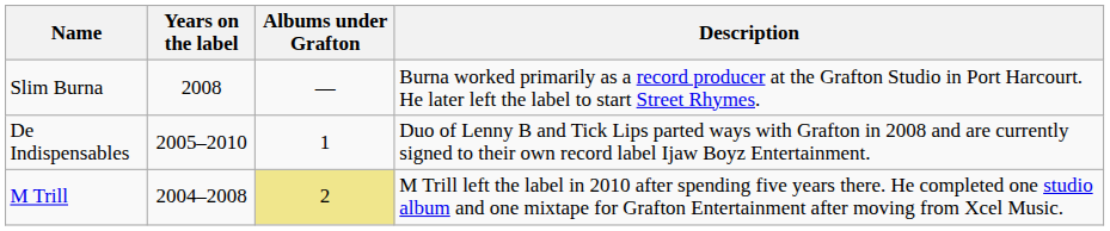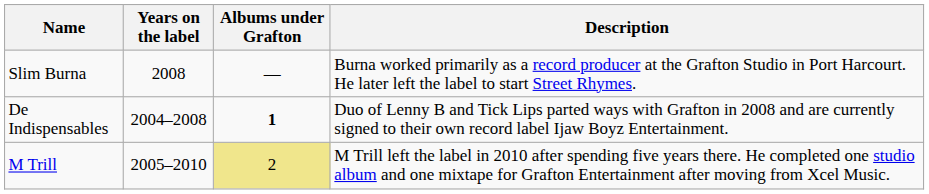 <table class="wikitable">
 <tr>
 <th>Name</th>
 <th>Years on the label</th>
 <th>Albums under Grafton</th>
 <th>Description</th>
 </tr>
 <tr>
 <td>Slim Burna</td>
 <td style="text-align:center;">2008</td>
 <td style="text-align:center;">—</td>
 <td>Burna worked primarily as a <a href='#'>record producer</a> at the Grafton Studio in Port Harcourt. He later left the label to start <a href='#'>Street Rhymes</a>.</td>
 </tr>
 <tr>
 <td>De Indispensables</td>
-<td style="text-align:center;">2005–2010</td>
-<td style="text-align:center;">1</td>
+<td style="text-align:center;">2004–2008</td>
+<td style="text-align:center;"><strong>1</strong></td>
 <td>Duo of Lenny B and Tick Lips parted ways with Grafton in 2008 and are currently signed to their own record label Ijaw Boyz Entertainment.</td>
 </tr>
 <tr>
 <td><a href='#'>M Trill</a></td>
-<td style="text-align:center;">2004–2008</td>
+<td style="text-align:center;">2005–2010</td>
 <td style="background: khaki; text-align:center;">2</td>
 <td>M Trill left the label in 2010 after spending five years there. He completed one <a href='#'>studio album</a> and one mixtape for Grafton Entertainment after moving from Xcel Music.</td>
 </tr>
 </table>
